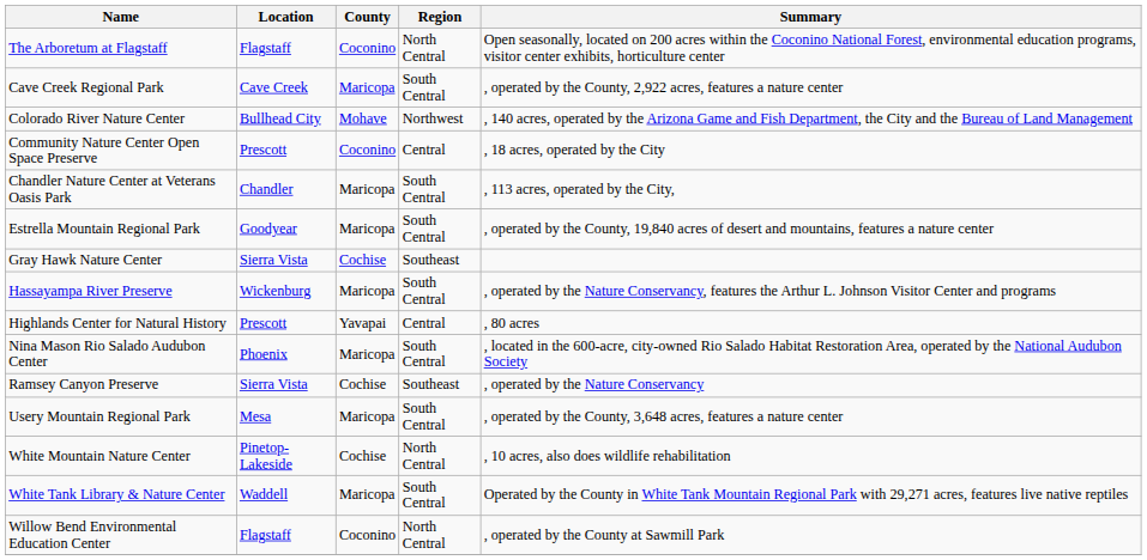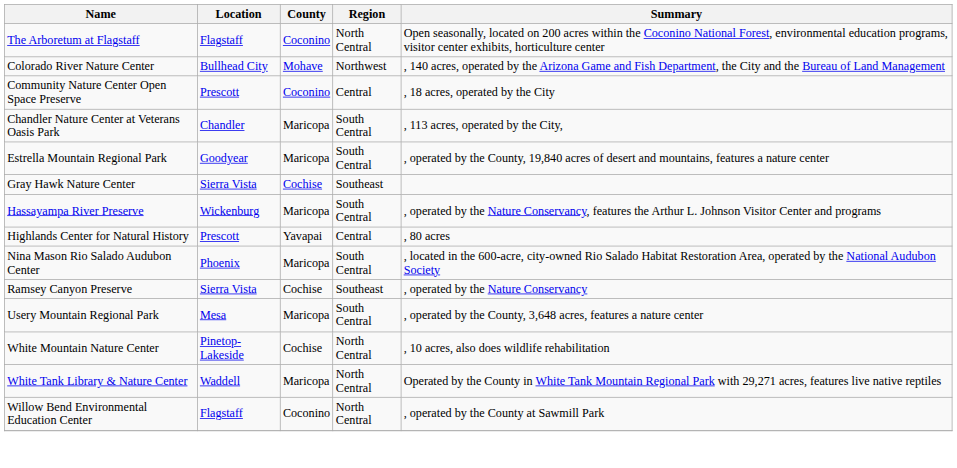 <table class="wikitable sortable">
 <tr>
 <th>Name</th>
 <th>Location</th>
 <th>County</th>
 <th>Region</th>
 <th>Summary</th>
 </tr>
 <tr>
 <td><a href='#'>The Arboretum at Flagstaff</a></td>
 <td><a href='#'>Flagstaff</a></td>
 <td><a href='#'>Coconino</a></td>
 <td>North Central</td>
 <td>Open seasonally, located on 200 acres within the <a href='#'>Coconino National Forest</a>, environmental education programs, visitor center exhibits, horticulture center</td>
-</tr>
-<tr>
-<td>Cave Creek Regional Park</td>
-<td><a href='#'>Cave Creek</a></td>
-<td><a href='#'>Maricopa</a></td>
-<td>South Central</td>
-<td>, operated by the County, 2,922 acres, features a nature center</td>
 </tr>
 <tr>
 <td>Colorado River Nature Center</td>
 <td><a href='#'>Bullhead City</a></td>
 <td><a href='#'>Mohave</a></td>
 <td>Northwest</td>
 <td>, 140 acres, operated by the <a href='#'>Arizona Game and Fish Department</a>, the City and the <a href='#'>Bureau of Land Management</a></td>
 </tr>
 <tr>
 <td>Community Nature Center Open Space Preserve</td>
 <td><a href='#'>Prescott</a></td>
 <td><a href='#'>Coconino</a></td>
 <td>Central</td>
 <td>, 18 acres, operated by the City</td>
 </tr>
 <tr>
 <td>Chandler Nature Center at Veterans Oasis Park</td>
 <td><a href='#'>Chandler</a></td>
 <td>Maricopa</td>
 <td>South Central</td>
 <td>, 113 acres, operated by the City,</td>
 </tr>
 <tr>
 <td>Estrella Mountain Regional Park</td>
 <td><a href='#'>Goodyear</a></td>
 <td>Maricopa</td>
 <td>South Central</td>
 <td>, operated by the County, 19,840 acres of desert and mountains, features a nature center</td>
 </tr>
 <tr>
 <td>Gray Hawk Nature Center</td>
 <td><a href='#'>Sierra Vista</a></td>
 <td><a href='#'>Cochise</a></td>
 <td>Southeast</td>
 <td></td>
 </tr>
 <tr>
 <td><a href='#'>Hassayampa River Preserve</a></td>
 <td><a href='#'>Wickenburg</a></td>
 <td>Maricopa</td>
 <td>South Central</td>
 <td>, operated by the <a href='#'>Nature Conservancy</a>, features the Arthur L. Johnson Visitor Center and programs</td>
 </tr>
 <tr>
 <td>Highlands Center for Natural History</td>
 <td><a href='#'>Prescott</a></td>
 <td>Yavapai</td>
 <td>Central</td>
 <td>, 80 acres</td>
 </tr>
 <tr>
 <td>Nina Mason Rio Salado Audubon Center</td>
 <td><a href='#'>Phoenix</a></td>
 <td>Maricopa</td>
 <td>South Central</td>
 <td>, located in the 600-acre, city-owned Rio Salado Habitat Restoration Area, operated by the <a href='#'>National Audubon Society</a></td>
 </tr>
 <tr>
 <td>Ramsey Canyon Preserve</td>
 <td><a href='#'>Sierra Vista</a></td>
 <td>Cochise</td>
 <td>Southeast</td>
 <td>, operated by the <a href='#'>Nature Conservancy</a></td>
 </tr>
 <tr>
 <td>Usery Mountain Regional Park</td>
 <td><a href='#'>Mesa</a></td>
 <td>Maricopa</td>
 <td>South Central</td>
 <td>, operated by the County, 3,648 acres, features a nature center</td>
 </tr>
 <tr>
 <td>White Mountain Nature Center</td>
 <td><a href='#'>Pinetop-Lakeside</a></td>
 <td>Cochise</td>
 <td>North Central</td>
 <td>, 10 acres, also does wildlife rehabilitation</td>
 </tr>
 <tr>
 <td><a href='#'>White Tank Library & Nature Center</a></td>
 <td><a href='#'>Waddell</a></td>
 <td>Maricopa</td>
-<td>South Central</td>
+<td>North Central</td>
 <td>Operated by the County in <a href='#'>White Tank Mountain Regional Park</a> with 29,271 acres, features live native reptiles</td>
 </tr>
 <tr>
 <td>Willow Bend Environmental Education Center</td>
 <td><a href='#'>Flagstaff</a></td>
 <td>Coconino</td>
 <td>North Central</td>
 <td>, operated by the County at Sawmill Park</td>
 </tr>
 <tr>
 </tr>
 </table>
